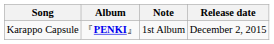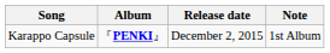 <table class="wikitable">
 <tr>
 <th>Song</th>
 <th>Album</th>
+<th>Release date</th>
 <th>Note</th>
-<th>Release date</th>
 </tr>
 <tr>
 <td>Karappo Capsule</td>
 <td>『<strong><a href='#'>PENKI</a></strong>』</td>
+<td>December 2, 2015</td>
 <td>1st Album</td>
-<td>December 2, 2015</td>
 </tr>
 </table>
